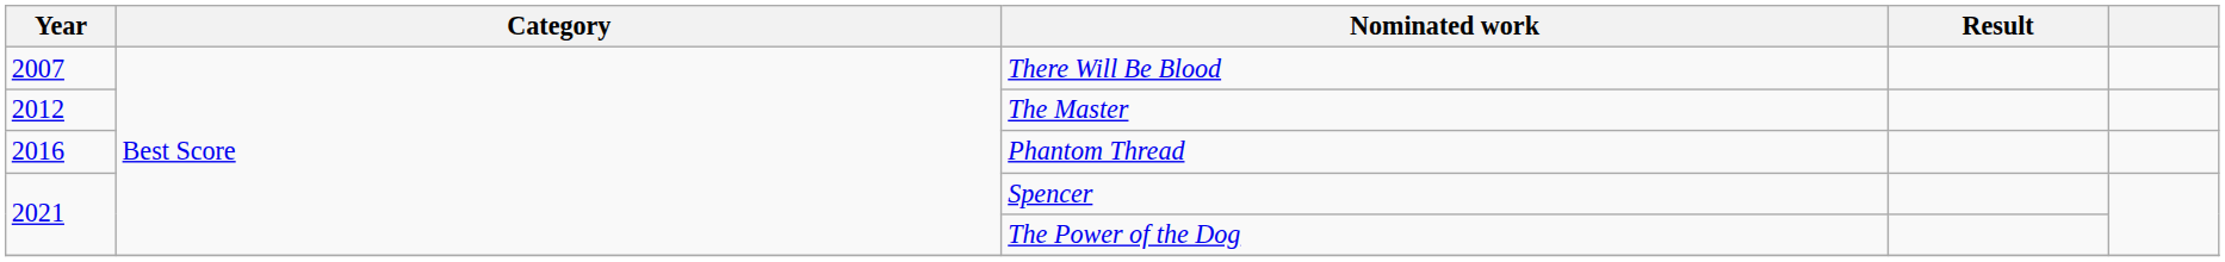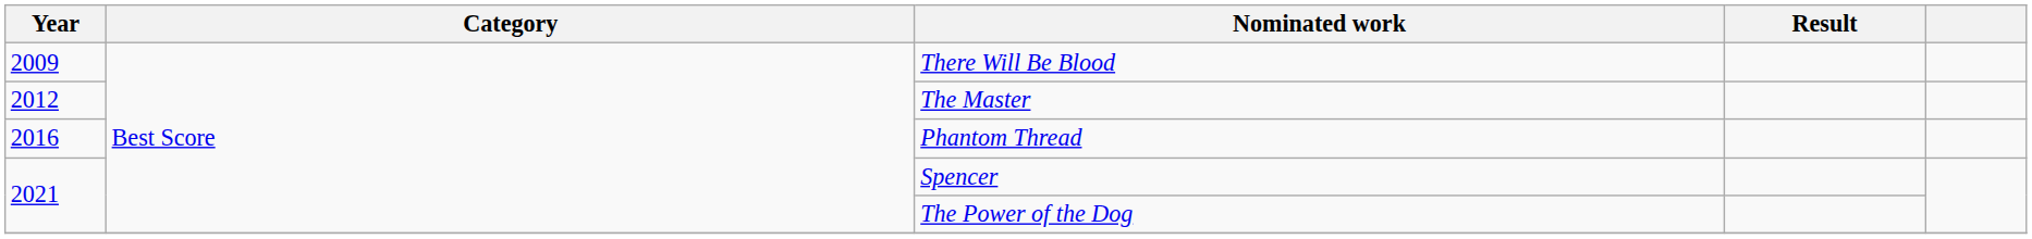 <table class="wikitable" style="width:85%;">
 <tr>
 <th width=5%>Year</th>
 <th style="width:40%;">Category</th>
 <th style="width:40%;">Nominated work</th>
 <th style="width:10%;">Result</th>
 <th width=5%></th>
 </tr>
 <tr>
-<td><a href='#'>2007</a></td>
+<td><a href='#'>2009</a></td>
 <td rowspan="5"><a href='#'>Best Score</a></td>
 <td><em><a href='#'>There Will Be Blood</a></em></td>
 <td></td>
 <td></td>
 </tr>
 <tr>
 <td><a href='#'>2012</a></td>
 <td><em><a href='#'>The Master</a></em></td>
 <td></td>
 <td></td>
 </tr>
 <tr>
 <td><a href='#'>2016</a></td>
 <td><em><a href='#'>Phantom Thread</a></em></td>
 <td></td>
 <td></td>
 </tr>
 <tr>
 <td rowspan="2"><a href='#'>2021</a></td>
 <td><em><a href='#'>Spencer</a></em></td>
 <td></td>
 <td rowspan="2"></td>
 </tr>
 <tr>
 <td><em><a href='#'>The Power of the Dog</a></em></td>
 <td></td>
 </tr>
 <tr>
 </tr>
 </table>
